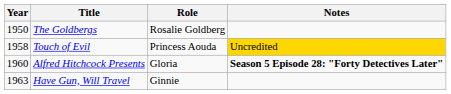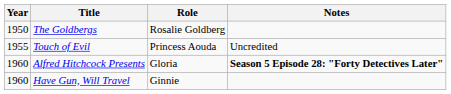 <table class="wikitable">
 <tr>
 <th>Year</th>
 <th>Title</th>
 <th>Role</th>
 <th>Notes</th>
 </tr>
 <tr>
 <td>1950</td>
 <td><em><a href='#'>The Goldbergs</a></em></td>
 <td>Rosalie Goldberg</td>
 <td></td>
 </tr>
 <tr>
-<td>1958</td>
+<td>1955</td>
 <td><em><a href='#'>Touch of Evil</a></em></td>
 <td>Princess Aouda</td>
-<td style="background: gold;">Uncredited</td>
+<td>Uncredited</td>
 </tr>
 <tr>
 <td>1960</td>
 <td><em><a href='#'>Alfred Hitchcock Presents</a></em></td>
 <td>Gloria</td>
 <td><strong>Season 5 Episode 28: "Forty Detectives Later"</strong></td>
 </tr>
 <tr>
-<td>1963</td>
+<td>1960</td>
 <td><em><a href='#'>Have Gun, Will Travel</a></em></td>
 <td>Ginnie</td>
 </tr>
 </table>
